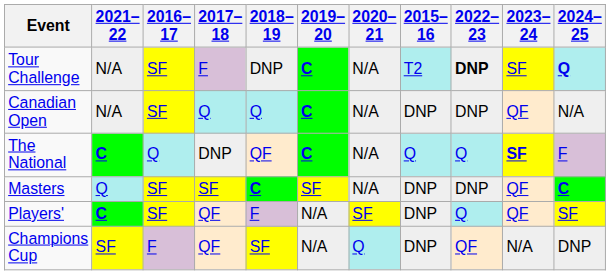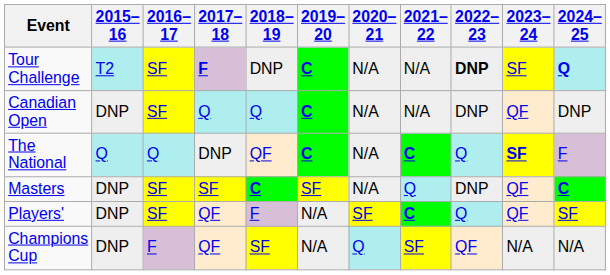 <table class="wikitable" border="1">
 <tr>
 <th>Event</th>
-<th><a href='#'>2021–22</a></th>
+<th><a href='#'>2015–16</a></th>
 <th><a href='#'>2016–17</a></th>
 <th><a href='#'>2017–18</a></th>
 <th><a href='#'>2018–19</a></th>
 <th><a href='#'>2019–20</a></th>
 <th><a href='#'>2020–21</a></th>
-<th><a href='#'>2015–16</a></th>
+<th><a href='#'>2021–22</a></th>
 <th><a href='#'>2022–23</a></th>
 <th><a href='#'>2023–24</a></th>
 <th><a href='#'>2024–25</a></th>
 </tr>
 <tr>
 <td><a href='#'>Tour Challenge</a></td>
-<td style="background:#EFEFEF;">N/A</td>
+<td style="background:#afeeee;"><a href='#'>T2</a></td>
 <td style="background:yellow;"><a href='#'>SF</a></td>
-<td style="background:thistle;"><a href='#'>F</a></td>
+<td style="background:thistle;"><strong><a href='#'>F</a></strong></td>
 <td style="background:#EFEFEF;">DNP</td>
 <td style="background:#0f0;"><strong><a href='#'>C</a></strong></td>
 <td style="background:#EFEFEF;">N/A</td>
-<td style="background:#afeeee;"><a href='#'>T2</a></td>
+<td style="background:#EFEFEF;">N/A</td>
 <td style="background:#EFEFEF;"><strong>DNP</strong></td>
 <td style="background:yellow;"><a href='#'>SF</a></td>
 <td style="background:#afeeee;"><strong><a href='#'>Q</a></strong></td>
 </tr>
 <tr>
 <td><a href='#'>Canadian Open</a></td>
-<td style="background:#EFEFEF;">N/A</td>
+<td style="background:#EFEFEF;">DNP</td>
 <td style="background:yellow;"><a href='#'>SF</a></td>
 <td style="background:#afeeee;"><a href='#'>Q</a></td>
 <td style="background:#afeeee;"><a href='#'>Q</a></td>
 <td style="background:#0f0;"><strong><a href='#'>C</a></strong></td>
 <td style="background:#EFEFEF;">N/A</td>
-<td style="background:#EFEFEF;">DNP</td>
+<td style="background:#EFEFEF;">N/A</td>
 <td style="background:#EFEFEF;">DNP</td>
 <td style="background:#ffebcd;"><a href='#'>QF</a></td>
-<td style="background:#EFEFEF;">N/A</td>
+<td style="background:#EFEFEF;">DNP</td>
 </tr>
 <tr>
 <td><a href='#'>The National</a></td>
-<td style="background:#0f0;"><strong><a href='#'>C</a></strong></td>
+<td style="background:#afeeee;"><a href='#'>Q</a></td>
 <td style="background:#afeeee;"><a href='#'>Q</a></td>
 <td style="background:#EFEFEF;">DNP</td>
 <td style="background:#ffebcd;"><a href='#'>QF</a></td>
 <td style="background:#0f0;"><strong><a href='#'>C</a></strong></td>
 <td style="background:#EFEFEF;">N/A</td>
-<td style="background:#afeeee;"><a href='#'>Q</a></td>
+<td style="background:#0f0;"><strong><a href='#'>C</a></strong></td>
 <td style="background:#afeeee;"><a href='#'>Q</a></td>
 <td style="background:yellow;"><strong><a href='#'>SF</a></strong></td>
 <td style="background:thistle;"><a href='#'>F</a></td>
 </tr>
 <tr>
 <td><a href='#'>Masters</a></td>
-<td style="background:#afeeee;"><a href='#'>Q</a></td>
+<td style="background:#EFEFEF;">DNP</td>
 <td style="background:yellow;"><a href='#'>SF</a></td>
 <td style="background:yellow;"><a href='#'>SF</a></td>
 <td style="background:#0f0;"><strong><a href='#'>C</a></strong></td>
 <td style="background:yellow;"><a href='#'>SF</a></td>
 <td style="background:#EFEFEF;">N/A</td>
-<td style="background:#EFEFEF;">DNP</td>
+<td style="background:#afeeee;"><a href='#'>Q</a></td>
 <td style="background:#EFEFEF;">DNP</td>
 <td style="background:#ffebcd;"><a href='#'>QF</a></td>
 <td style="background:#0f0;"><strong><a href='#'>C</a></strong></td>
 </tr>
 <tr>
 <td><a href='#'>Players'</a></td>
-<td style="background:#0f0;"><strong><a href='#'>C</a></strong></td>
+<td style="background:#EFEFEF;">DNP</td>
 <td style="background:yellow;"><a href='#'>SF</a></td>
 <td style="background:#ffebcd;"><a href='#'>QF</a></td>
 <td style="background:thistle;"><a href='#'>F</a></td>
 <td style="background:#EFEFEF;">N/A</td>
 <td style="background:yellow;"><a href='#'>SF</a></td>
-<td style="background:#EFEFEF;">DNP</td>
+<td style="background:#0f0;"><strong><a href='#'>C</a></strong></td>
 <td style="background:#afeeee;"><a href='#'>Q</a></td>
 <td style="background:#ffebcd;"><a href='#'>QF</a></td>
 <td style="background:yellow;"><a href='#'>SF</a></td>
 </tr>
 <tr>
 <td><a href='#'>Champions Cup</a></td>
-<td style="background:yellow;"><a href='#'>SF</a></td>
+<td style="background:#EFEFEF;">DNP</td>
 <td style="background:thistle;"><a href='#'>F</a></td>
 <td style="background:#ffebcd;"><a href='#'>QF</a></td>
 <td style="background:yellow;"><a href='#'>SF</a></td>
 <td style="background:#EFEFEF;">N/A</td>
 <td style="background:#afeeee;"><a href='#'>Q</a></td>
-<td style="background:#EFEFEF;">DNP</td>
+<td style="background:yellow;"><a href='#'>SF</a></td>
 <td style="background:#ffebcd;"><a href='#'>QF</a></td>
 <td style="background:#EFEFEF;">N/A</td>
-<td style="background:#EFEFEF;">DNP</td>
+<td style="background:#EFEFEF;">N/A</td>
 </tr>
 </table>
